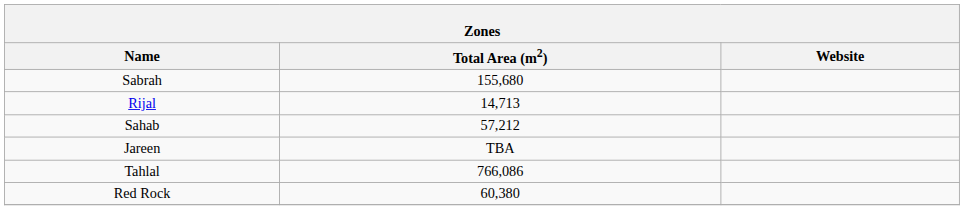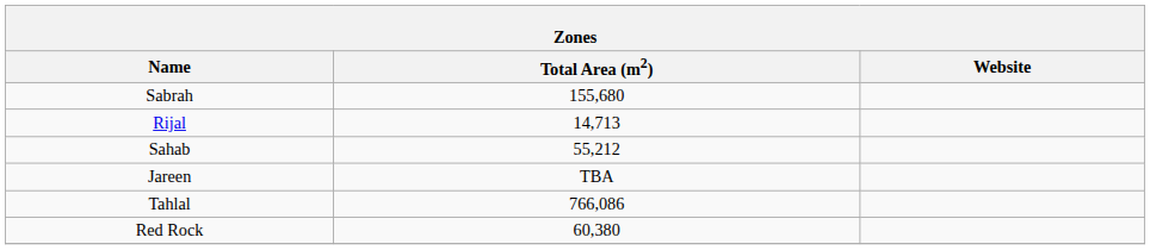 <table class="wikitable sortable" style="text-align:center; width:85%;">
 <tr>
 <th colspan="4"><br>Zones</th>
 </tr>
 <tr>
 <th>Name</th>
 <th>Total Area (m<sup>2</sup>)</th>
 <th class="unsortable">Website</th>
 </tr>
 <tr>
 <td>Sabrah</td>
 <td>155,680</td>
 <td></td>
 </tr>
 <tr>
 <td><a href='#'>Rijal</a></td>
 <td>14,713</td>
 <td></td>
 </tr>
 <tr>
 <td>Sahab</td>
-<td>57,212</td>
+<td>55,212</td>
 <td></td>
 </tr>
 <tr>
 <td>Jareen</td>
 <td>TBA</td>
 <td></td>
 </tr>
 <tr>
 <td>Tahlal</td>
 <td>766,086</td>
 <td></td>
 </tr>
 <tr>
 <td>Red Rock</td>
 <td>60,380</td>
 <td></td>
 </tr>
 <tr>
 </tr>
 </table>
